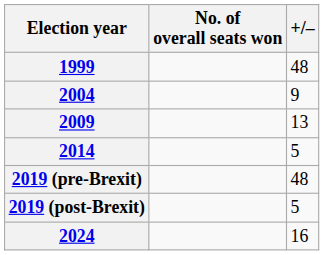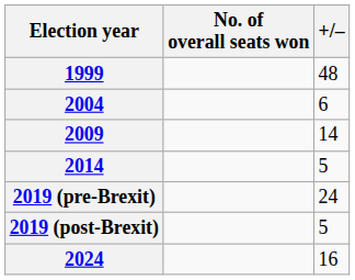 <table class=wikitable>
 <tr>
 <th>Election year</th>
 <th>No. of<br>overall seats won</th>
 <th>+/–</th>
 </tr>
 <tr>
 <th><a href='#'>1999</a></th>
 <td></td>
 <td> 48</td>
 </tr>
 <tr>
 <th><a href='#'>2004</a></th>
 <td></td>
-<td> 9</td>
+<td> 6</td>
 </tr>
 <tr>
 <th><a href='#'>2009</a></th>
 <td></td>
-<td> 13</td>
+<td> 14</td>
 </tr>
 <tr>
 <th><a href='#'>2014</a></th>
 <td></td>
 <td> 5</td>
 </tr>
 <tr>
 <th><a href='#'>2019</a> (pre-Brexit)</th>
 <td></td>
-<td> 48</td>
+<td> 24</td>
 </tr>
 <tr>
 <th><a href='#'>2019</a> (post-Brexit)</th>
 <td></td>
 <td> 5</td>
 </tr>
 <tr>
 <th><a href='#'>2024</a></th>
 <td></td>
 <td> 16</td>
 </tr>
 </table>
